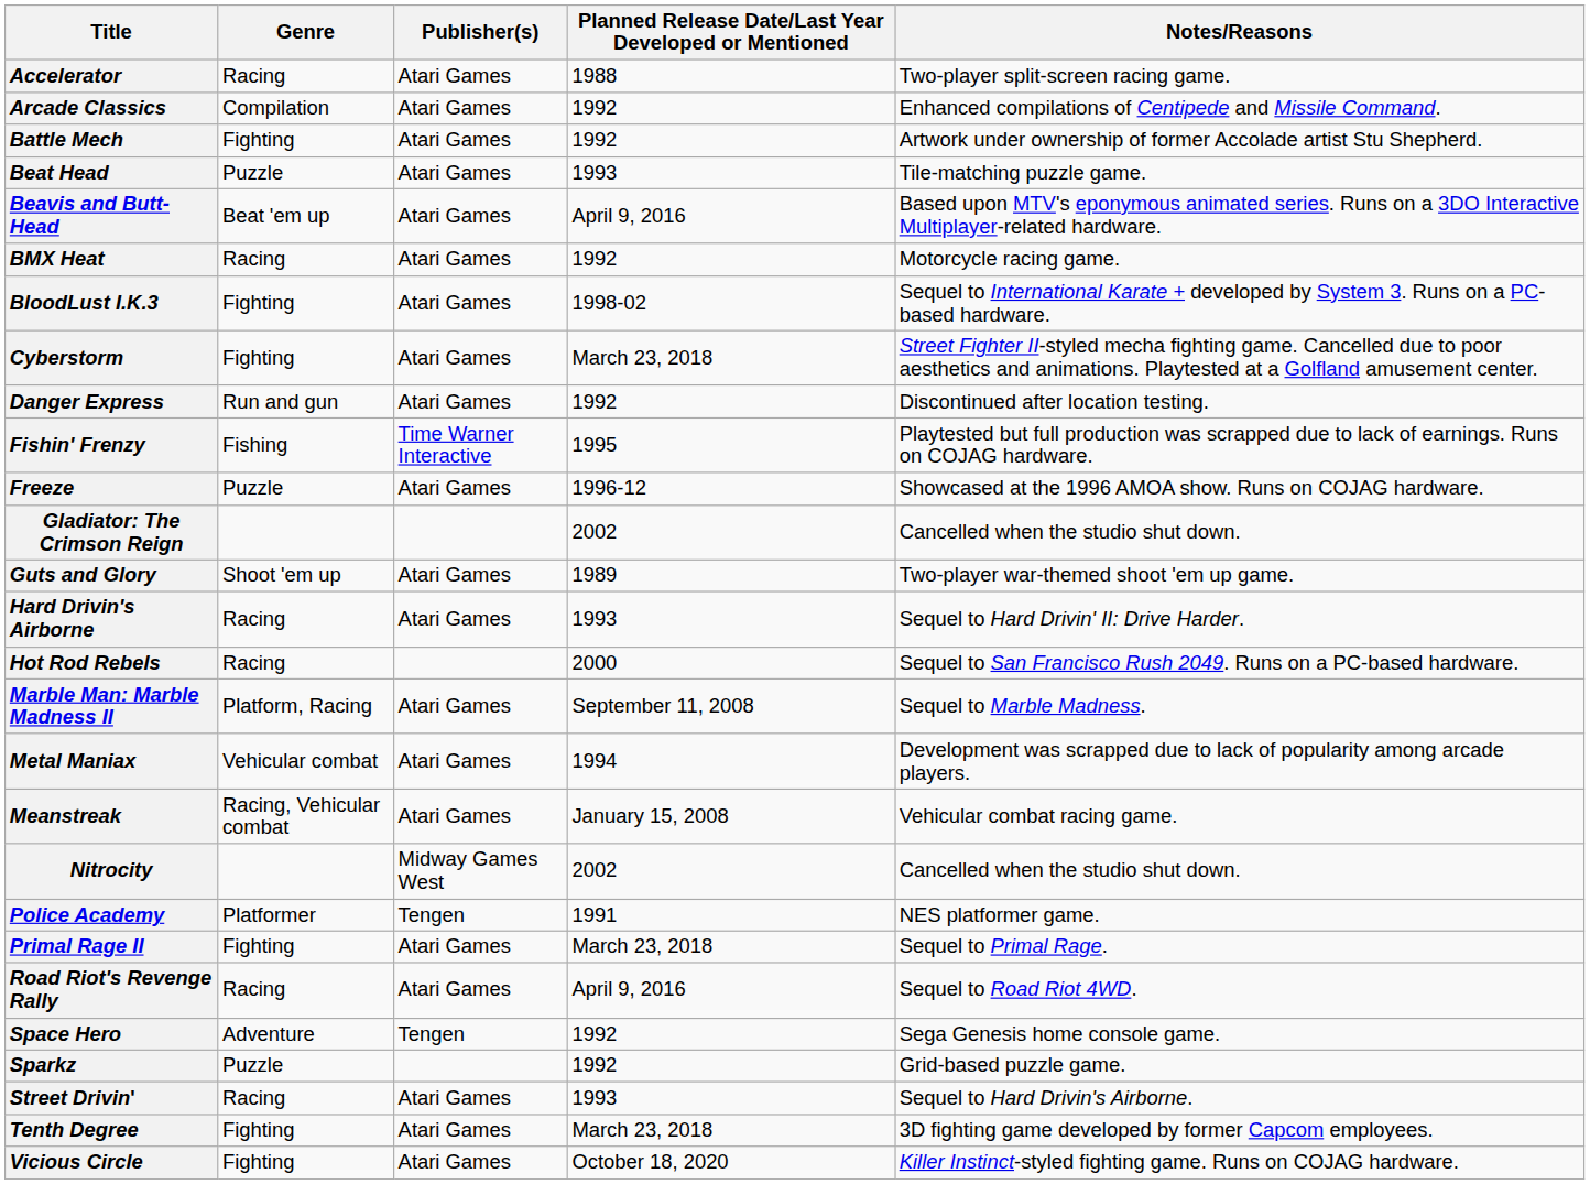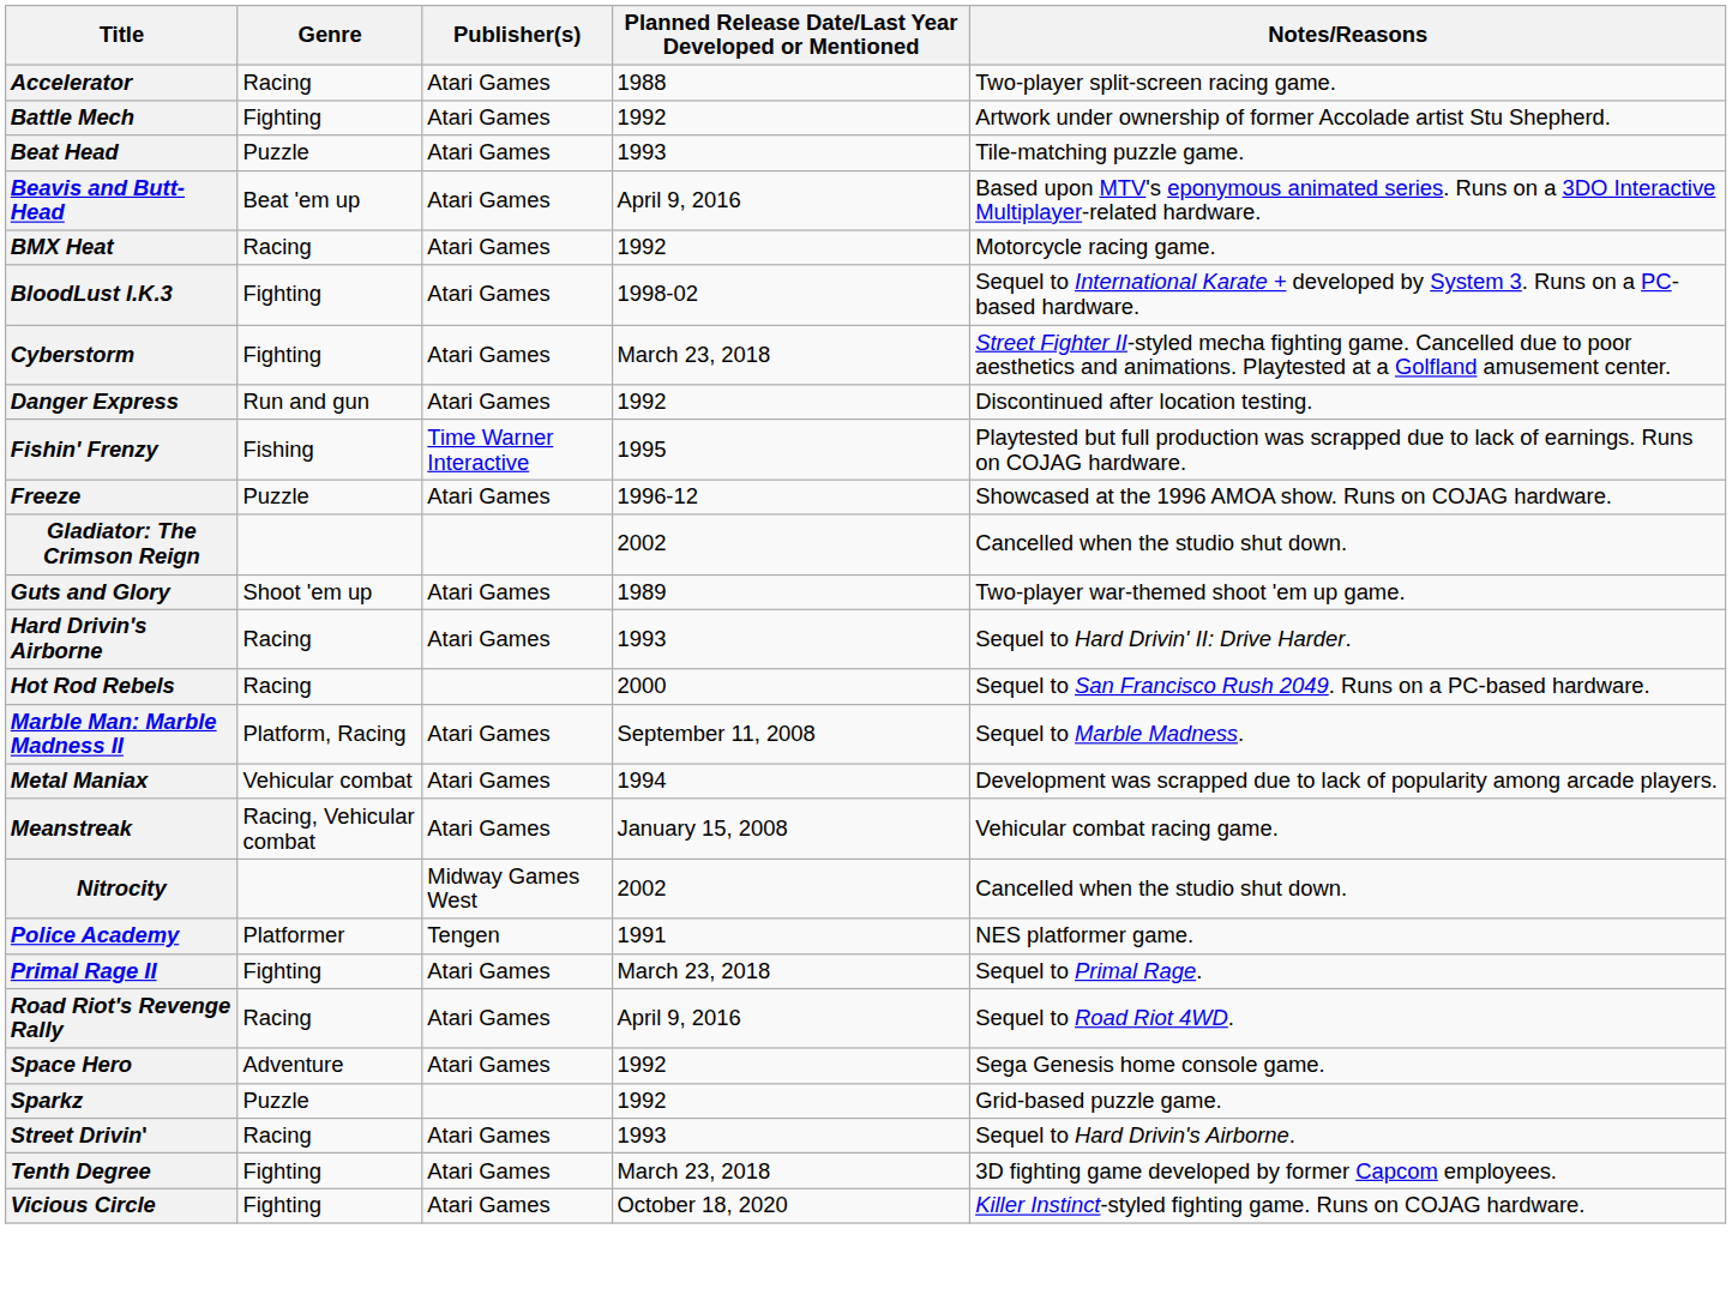 <table class="wikitable sortable" id="softwarelist" width="auto">
 <tr>
 <th rowspan="2">Title</th>
 <th rowspan="2">Genre</th>
 <th rowspan="2">Publisher(s)</th>
 <th rowspan="2">Planned Release Date/Last Year Developed or Mentioned</th>
 <th rowspan="2">Notes/Reasons</th>
 </tr>
 <tr>
 </tr>
 <tr>
 <th style="text-align: left;"><strong><em>Accelerator</em></strong></th>
 <td>Racing</td>
 <td>Atari Games</td>
 <td>1988</td>
 <td>Two-player split-screen racing game.</td>
-</tr>
-<tr>
-<th style="text-align: left;"><strong><em>Arcade Classics</em></strong></th>
-<td>Compilation</td>
-<td>Atari Games</td>
-<td>1992</td>
-<td>Enhanced compilations of <em><a href='#'>Centipede</a></em> and <em><a href='#'>Missile Command</a></em>.</td>
 </tr>
 <tr>
 <th style="text-align: left;"><strong><em>Battle Mech</em></strong></th>
 <td>Fighting</td>
 <td>Atari Games</td>
 <td>1992</td>
 <td>Artwork under ownership of former Accolade artist Stu Shepherd.</td>
 </tr>
 <tr>
 <th style="text-align: left;"><strong><em>Beat Head</em></strong></th>
 <td>Puzzle</td>
 <td>Atari Games</td>
 <td>1993</td>
 <td>Tile-matching puzzle game.</td>
 </tr>
 <tr>
 <th style="text-align: left;"><strong><em><a href='#'>Beavis and Butt-Head</a></em></strong></th>
 <td>Beat 'em up</td>
 <td>Atari Games</td>
 <td>April 9, 2016</td>
 <td>Based upon <a href='#'>MTV</a>'s <a href='#'>eponymous animated series</a>. Runs on a <a href='#'>3DO Interactive Multiplayer</a>-related hardware.</td>
 </tr>
 <tr>
 <th style="text-align: left;"><strong><em>BMX Heat</em></strong></th>
 <td>Racing</td>
 <td>Atari Games</td>
 <td>1992</td>
 <td>Motorcycle racing game.</td>
 </tr>
 <tr>
 <th style="text-align: left;"><strong><em>BloodLust I.K.3</em></strong></th>
 <td>Fighting</td>
 <td>Atari Games</td>
 <td>1998-02</td>
 <td>Sequel to <em><a href='#'>International Karate +</a></em> developed by <a href='#'>System 3</a>. Runs on a <a href='#'>PC</a>-based hardware.</td>
 </tr>
 <tr>
 <th style="text-align: left;"><strong><em>Cyberstorm</em></strong></th>
 <td>Fighting</td>
 <td>Atari Games</td>
 <td>March 23, 2018</td>
 <td><em><a href='#'>Street Fighter II</a></em>-styled mecha fighting game. Cancelled due to poor aesthetics and animations. Playtested at a <a href='#'>Golfland</a> amusement center.</td>
 </tr>
 <tr>
 <th style="text-align: left;"><strong><em>Danger Express</em></strong></th>
 <td>Run and gun</td>
 <td>Atari Games</td>
 <td>1992</td>
 <td>Discontinued after location testing.</td>
 </tr>
 <tr>
 <th style="text-align: left;"><strong><em>Fishin' Frenzy</em></strong></th>
 <td>Fishing</td>
 <td><a href='#'>Time Warner Interactive</a></td>
 <td>1995</td>
 <td>Playtested but full production was scrapped due to lack of earnings. Runs on COJAG hardware.</td>
 </tr>
 <tr>
 <th style="text-align: left;"><strong><em>Freeze</em></strong></th>
 <td>Puzzle</td>
 <td>Atari Games</td>
 <td>1996-12</td>
 <td>Showcased at the 1996 AMOA show. Runs on COJAG hardware.</td>
 </tr>
 <tr>
 <th><strong><em>Gladiator: The Crimson Reign</em></strong></th>
 <td></td>
 <td></td>
 <td>2002</td>
 <td>Cancelled when the studio shut down.</td>
 </tr>
 <tr>
 <th style="text-align: left;"><strong><em>Guts and Glory</em></strong></th>
 <td>Shoot 'em up</td>
 <td>Atari Games</td>
 <td>1989</td>
 <td>Two-player war-themed shoot 'em up game.</td>
 </tr>
 <tr>
 <th style="text-align: left;"><strong><em>Hard Drivin's Airborne</em></strong></th>
 <td>Racing</td>
 <td>Atari Games</td>
 <td>1993</td>
 <td>Sequel to <em>Hard Drivin' II: Drive Harder</em>.</td>
 </tr>
 <tr>
 <th style="text-align: left;"><strong><em>Hot Rod Rebels</em></strong></th>
 <td>Racing</td>
 <td></td>
 <td>2000</td>
 <td>Sequel to <em><a href='#'>San Francisco Rush 2049</a></em>. Runs on a PC-based hardware.</td>
 </tr>
 <tr>
 <th style="text-align: left;"><strong><em><a href='#'>Marble Man: Marble Madness II</a></em></strong></th>
 <td>Platform, Racing</td>
 <td>Atari Games</td>
 <td>September 11, 2008</td>
 <td>Sequel to <em><a href='#'>Marble Madness</a></em>.</td>
 </tr>
 <tr>
 <th style="text-align: left;"><strong><em>Metal Maniax</em></strong></th>
 <td>Vehicular combat</td>
 <td>Atari Games</td>
 <td>1994</td>
 <td>Development was scrapped due to lack of popularity among arcade players.</td>
 </tr>
 <tr>
 <th style="text-align: left;"><strong><em>Meanstreak</em></strong></th>
 <td>Racing, Vehicular combat</td>
 <td>Atari Games</td>
 <td>January 15, 2008</td>
 <td>Vehicular combat racing game.</td>
 </tr>
 <tr>
 <th><strong><em>Nitrocity</em></strong></th>
 <td></td>
 <td>Midway Games West</td>
 <td>2002</td>
 <td>Cancelled when the studio shut down.</td>
 </tr>
 <tr>
 <th style="text-align: left;"><strong><em><a href='#'>Police Academy</a></em></strong></th>
 <td>Platformer</td>
 <td>Tengen</td>
 <td>1991</td>
 <td>NES platformer game.</td>
 </tr>
 <tr>
 <th style="text-align: left;"><strong><em><a href='#'>Primal Rage II</a></em></strong></th>
 <td>Fighting</td>
 <td>Atari Games</td>
 <td>March 23, 2018</td>
 <td>Sequel to <em><a href='#'>Primal Rage</a></em>.</td>
 </tr>
 <tr>
 <th style="text-align: left;"><strong><em>Road Riot's Revenge Rally</em></strong></th>
 <td>Racing</td>
 <td>Atari Games</td>
 <td>April 9, 2016</td>
 <td>Sequel to <em><a href='#'>Road Riot 4WD</a></em>.</td>
 </tr>
 <tr>
 <th style="text-align: left;"><strong><em>Space Hero</em></strong></th>
 <td>Adventure</td>
-<td>Tengen</td>
+<td>Atari Games</td>
 <td>1992</td>
 <td>Sega Genesis home console game.</td>
 </tr>
 <tr>
 <th style="text-align: left;"><strong><em>Sparkz</em></strong></th>
 <td>Puzzle</td>
 <td></td>
 <td>1992</td>
 <td>Grid-based puzzle game.</td>
 </tr>
 <tr>
 <th style="text-align: left;"><strong><em>Street Drivin</em></strong>'</th>
 <td>Racing</td>
 <td>Atari Games</td>
 <td>1993</td>
 <td>Sequel to <em>Hard Drivin's Airborne</em>.</td>
 </tr>
 <tr>
 <th style="text-align: left;"><strong><em>Tenth Degree</em></strong></th>
 <td>Fighting</td>
 <td>Atari Games</td>
 <td>March 23, 2018</td>
 <td>3D fighting game developed by former <a href='#'>Capcom</a> employees.</td>
 </tr>
 <tr>
 <th style="text-align: left;"><strong><em>Vicious Circle</em></strong></th>
 <td>Fighting</td>
 <td>Atari Games</td>
 <td>October 18, 2020</td>
 <td><em><a href='#'>Killer Instinct</a></em>-styled fighting game. Runs on COJAG hardware.</td>
 </tr>
 </table>
